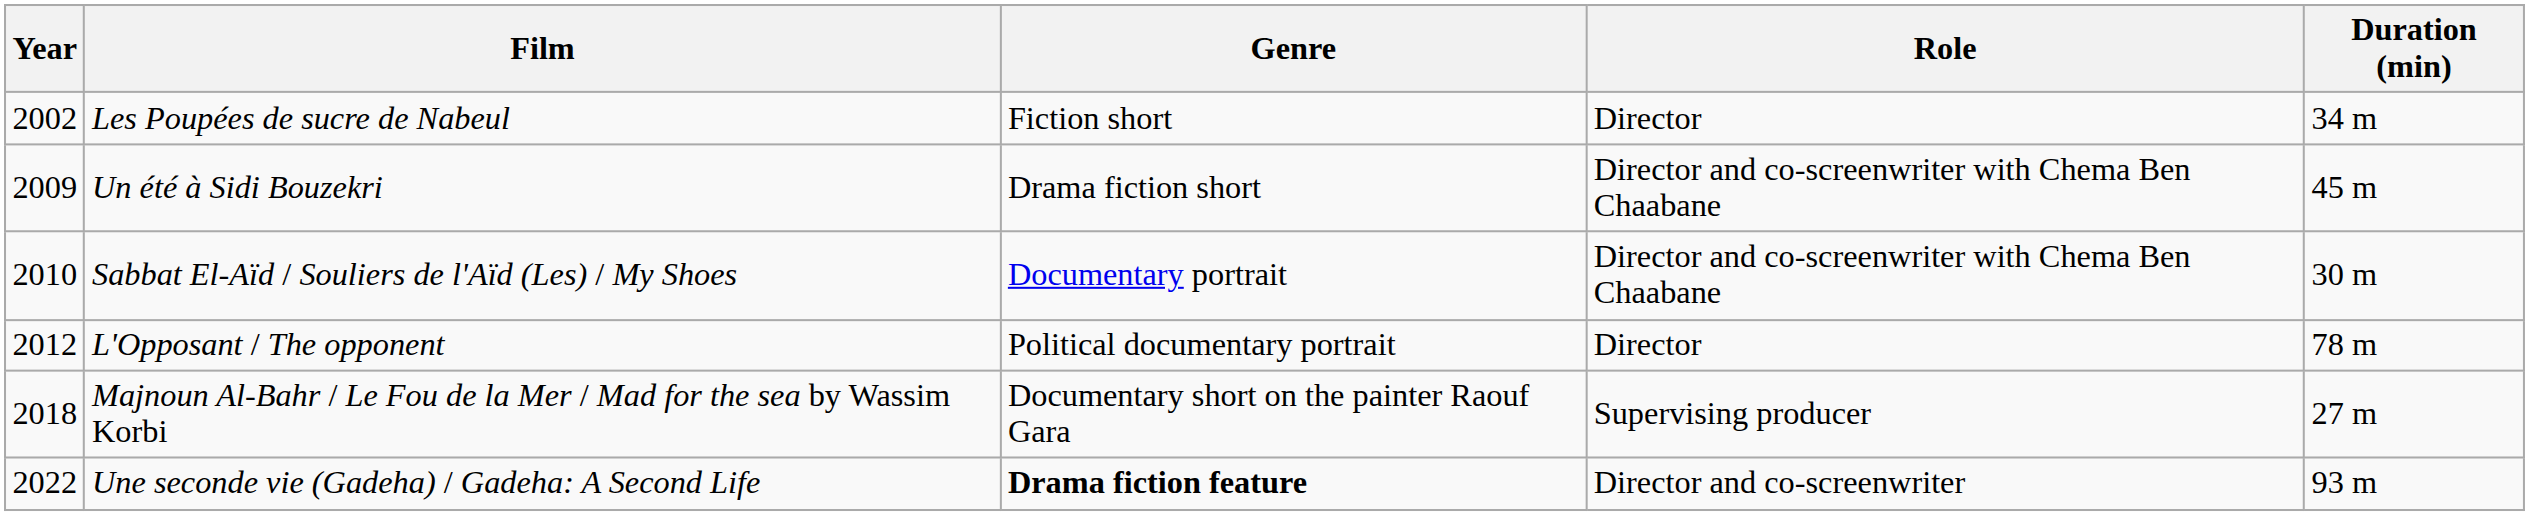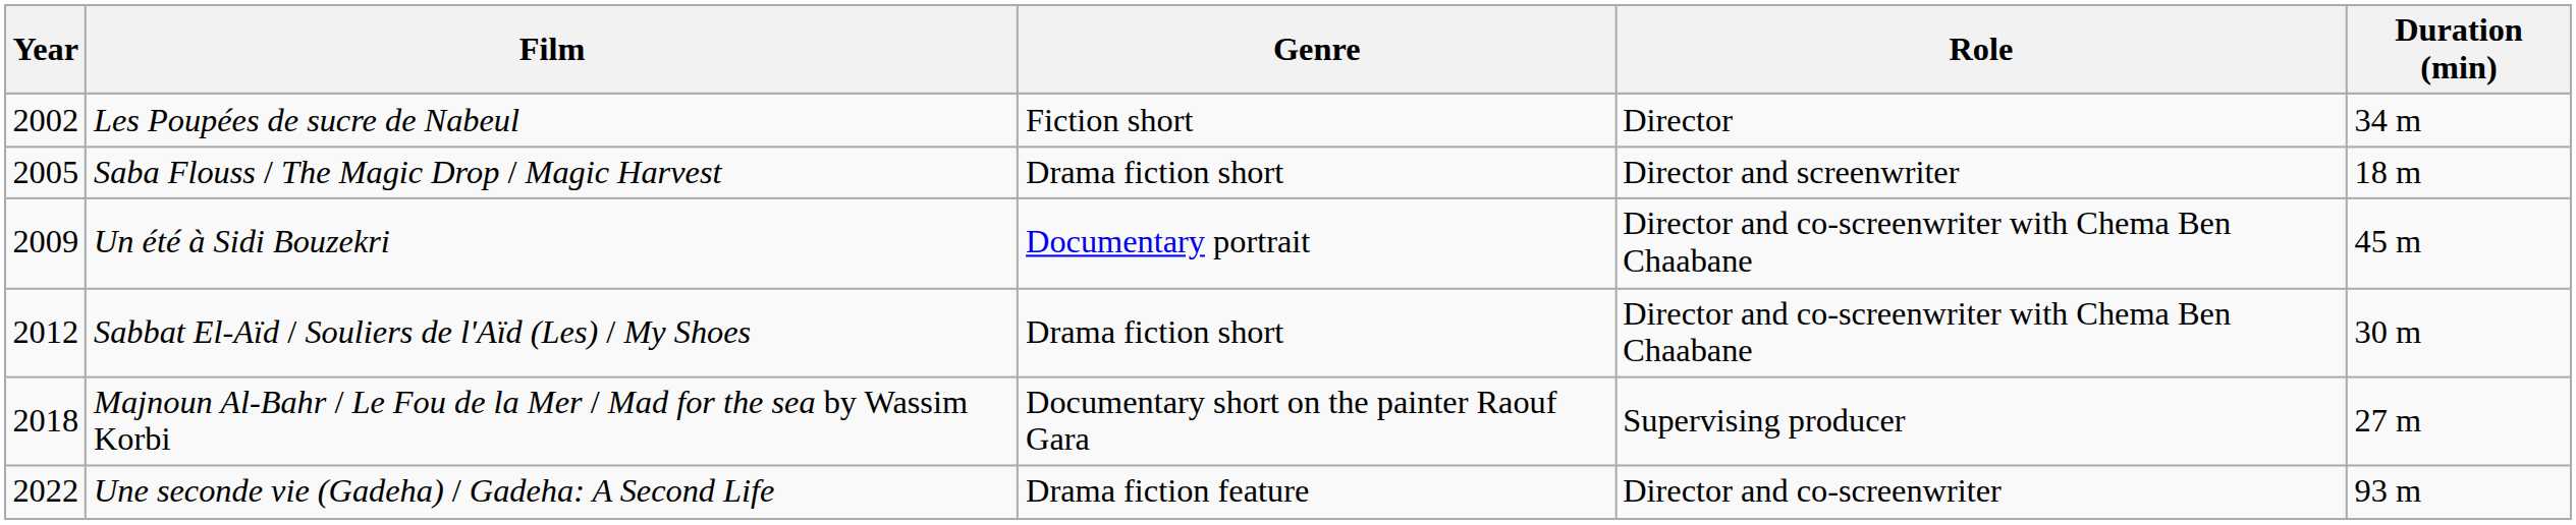 <table class="wikitable">
 <tr>
 <th>Year</th>
 <th>Film</th>
 <th>Genre</th>
 <th>Role</th>
 <th>Duration (min)</th>
 </tr>
 <tr>
 <td>2002</td>
 <td><em>Les Poupées de sucre de Nabeul</em></td>
 <td>Fiction short</td>
 <td>Director</td>
 <td>34 m</td>
 </tr>
 <tr>
+<td>2005</td>
+<td><em>Saba Flouss</em> / <em>The Magic Drop</em> / <em>Magic Harvest</em></td>
+<td>Drama fiction short</td>
+<td>Director and screenwriter</td>
+<td>18 m</td>
+</tr>
+<tr>
 <td>2009</td>
 <td><em>Un été à Sidi Bouzekri</em></td>
-<td>Drama fiction short</td>
+<td><a href='#'>Documentary</a> portrait</td>
 <td>Director and co-screenwriter with Chema Ben Chaabane</td>
 <td>45 m</td>
 </tr>
 <tr>
-<td>2010</td>
+<td>2012</td>
 <td><em>Sabbat El-Aïd</em> / <em>Souliers de l'Aïd (Les)</em> / <em>My Shoes</em></td>
-<td><a href='#'>Documentary</a> portrait</td>
+<td>Drama fiction short</td>
 <td>Director and co-screenwriter with Chema Ben Chaabane</td>
 <td>30 m</td>
-</tr>
-<tr>
-<td>2012</td>
-<td><em>L'Opposant</em> / <em>The opponent</em></td>
-<td>Political documentary portrait</td>
-<td>Director</td>
-<td>78 m</td>
 </tr>
 <tr>
 <td>2018</td>
 <td><em>Majnoun Al-Bahr</em> / <em>Le Fou de la Mer</em> / <em>Mad for the sea</em> by Wassim Korbi</td>
 <td>Documentary short on the painter Raouf Gara</td>
 <td>Supervising producer</td>
 <td>27 m</td>
 </tr>
 <tr>
 <td>2022</td>
 <td><em>Une seconde vie (Gadeha)</em> / <em>Gadeha: A Second Life</em></td>
-<td><strong>Drama fiction feature</strong></td>
+<td>Drama fiction feature</td>
 <td>Director and co-screenwriter</td>
 <td>93 m</td>
 </tr>
 </table>
